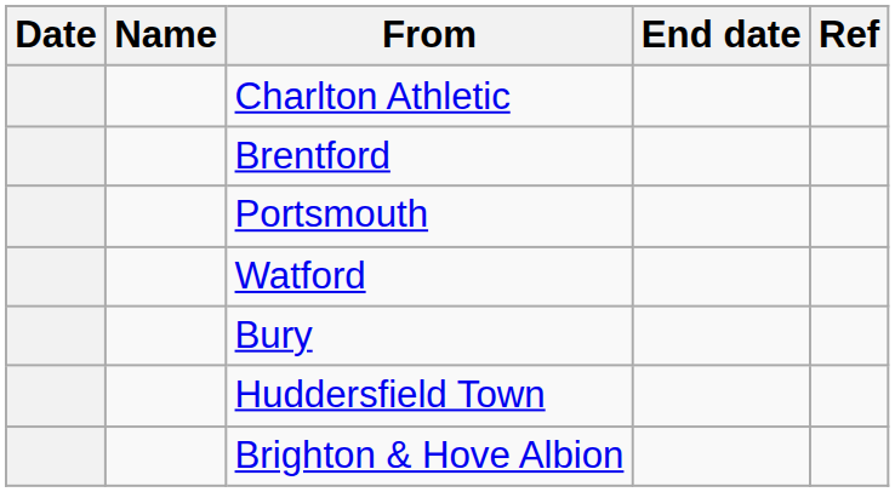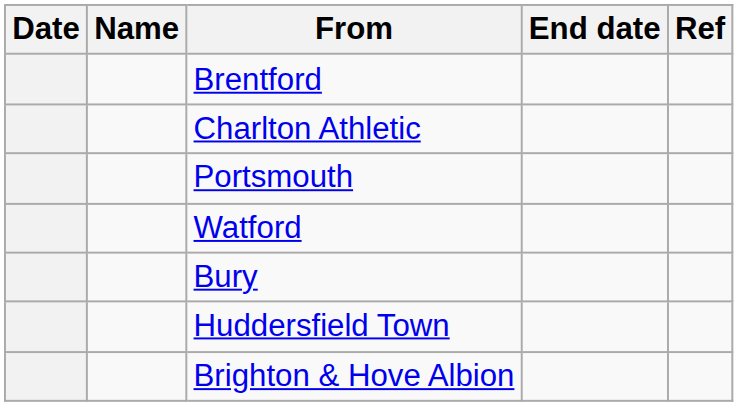 <table class="wikitable sortable plainrowheaders">
 <tr>
 <th scope=col>Date</th>
 <th scope=col>Name</th>
 <th scope=col>From</th>
 <th scope=col>End date</th>
 <th scope=col class=unsortable>Ref</th>
 </tr>
 <tr>
 <th scope=row></th>
 <td></td>
-<td><a href='#'>Charlton Athletic</a></td>
+<td><a href='#'>Brentford</a></td>
 <td></td>
 <td style="text-align:center;"></td>
 </tr>
 <tr>
 <th scope=row></th>
 <td></td>
-<td><a href='#'>Brentford</a></td>
+<td><a href='#'>Charlton Athletic</a></td>
 <td></td>
 <td style="text-align:center;"></td>
 </tr>
 <tr>
 <th scope=row></th>
 <td></td>
 <td><a href='#'>Portsmouth</a></td>
 <td></td>
 <td style="text-align:center;"></td>
 </tr>
 <tr>
 <th scope=row></th>
 <td></td>
 <td><a href='#'>Watford</a></td>
 <td></td>
 <td style="text-align:center;"></td>
 </tr>
 <tr>
 <th scope=row></th>
 <td></td>
 <td><a href='#'>Bury</a></td>
 <td></td>
 <td style="text-align:center;"></td>
 </tr>
 <tr>
 <th scope=row></th>
 <td></td>
 <td><a href='#'>Huddersfield Town</a></td>
 <td></td>
 <td style="text-align:center;"></td>
 </tr>
 <tr>
 <th scope=row></th>
 <td></td>
 <td><a href='#'>Brighton & Hove Albion</a></td>
 <td></td>
 <td style="text-align:center;"></td>
 </tr>
 </table>
